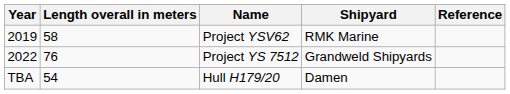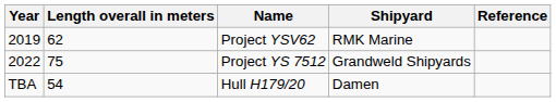 <table class="wikitable sortable">
 <tr>
 <th>Year</th>
 <th>Length overall in meters</th>
 <th>Name</th>
 <th>Shipyard</th>
 <th>Reference</th>
 </tr>
 <tr>
 <td>2019</td>
-<td>58</td>
+<td>62</td>
 <td>Project <em>YSV62</em></td>
 <td>RMK Marine</td>
 <td></td>
 </tr>
 <tr>
 <td>2022</td>
-<td>76</td>
+<td>75</td>
 <td>Project <em>YS 7512</em></td>
 <td>Grandweld Shipyards</td>
 <td></td>
 </tr>
 <tr>
 <td>TBA</td>
 <td>54</td>
 <td>Hull <em>H179/20</em></td>
 <td>Damen</td>
 <td></td>
 </tr>
 </table>
